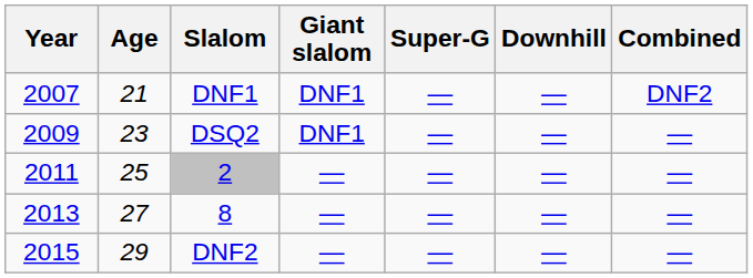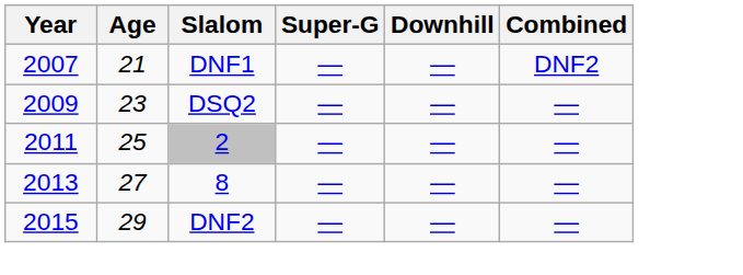 <table class=wikitable style="text-align:center">
 <tr>
 <th>  Year  </th>
 <th> Age </th>
 <th> Slalom </th>
-<th> Giant <br> slalom </th>
 <th>Super-G</th>
 <th>Downhill</th>
 <th>Combined</th>
 </tr>
 <tr>
 <td><a href='#'>2007</a></td>
 <td><em>21</em></td>
-<td><a href='#'>DNF1</a></td>
 <td><a href='#'>DNF1</a></td>
 <td><a href='#'>—</a></td>
 <td><a href='#'>—</a></td>
 <td><a href='#'>DNF2</a></td>
 </tr>
 <tr>
 <td><a href='#'>2009</a></td>
 <td><em>23</em></td>
 <td><a href='#'>DSQ2</a></td>
-<td><a href='#'>DNF1</a></td>
 <td><a href='#'>—</a></td>
 <td><a href='#'>—</a></td>
 <td><a href='#'>—</a></td>
 </tr>
 <tr>
 <td><a href='#'>2011</a></td>
 <td><em>25</em></td>
 <td style="background:silver;"><a href='#'>2</a></td>
 <td><a href='#'>—</a></td>
 <td><a href='#'>—</a></td>
 <td><a href='#'>—</a></td>
-<td><a href='#'>—</a></td>
 </tr>
 <tr>
 <td><a href='#'>2013</a></td>
 <td><em>27</em></td>
 <td><a href='#'>8</a></td>
-<td><a href='#'>—</a></td>
 <td><a href='#'>—</a></td>
 <td><a href='#'>—</a></td>
 <td><a href='#'>—</a></td>
 </tr>
 <tr>
 <td><a href='#'>2015</a></td>
 <td><em>29</em></td>
 <td><a href='#'>DNF2</a></td>
 <td><a href='#'>—</a></td>
 <td><a href='#'>—</a></td>
 <td><a href='#'>—</a></td>
-<td><a href='#'>—</a></td>
 </tr>
 </table>
